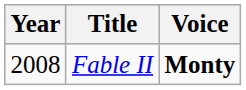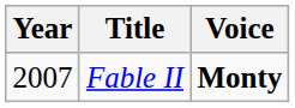 <table class="wikitable">
 <tr>
 <th>Year</th>
 <th>Title</th>
 <th>Voice</th>
 </tr>
 <tr>
-<td>2008</td>
+<td>2007</td>
 <td><em><a href='#'>Fable II</a></em></td>
 <td><strong>Monty</strong></td>
 </tr>
 </table>
